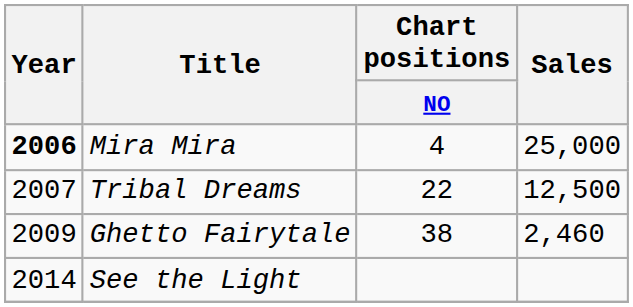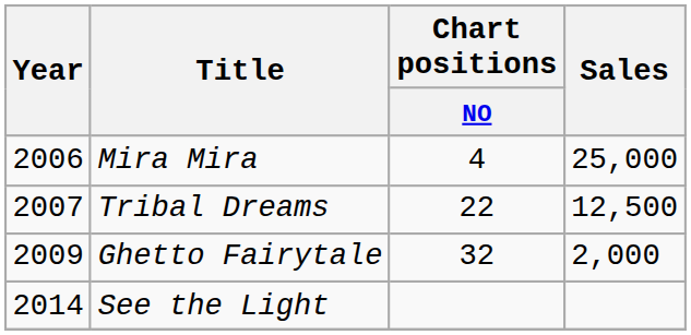 <table class="wikitable">
 <tr>
 <th rowspan="2">Year</th>
 <th rowspan="2">Title</th>
 <th colspan="1">Chart positions</th>
 <th rowspan="2">Sales</th>
 </tr>
 <tr>
 <th width="50"><small><a href='#'>NO</a></small></th>
 </tr>
 <tr>
-<td><strong>2006</strong></td>
+<td>2006</td>
 <td><em>Mira Mira</em></td>
 <td align="center">4</td>
 <td>25,000</td>
 </tr>
 <tr>
 <td>2007</td>
 <td><em>Tribal Dreams</em></td>
 <td align="center">22</td>
 <td>12,500</td>
 </tr>
 <tr>
 <td>2009</td>
 <td><em>Ghetto Fairytale</em></td>
-<td align="center">38</td>
-<td>2,460</td>
+<td align="center">32</td>
+<td>2,000</td>
 </tr>
 <tr>
 <td>2014</td>
 <td><em>See the Light</em></td>
 <td align="center"></td>
 <td></td>
 </tr>
 <tr>
 </tr>
 </table>
